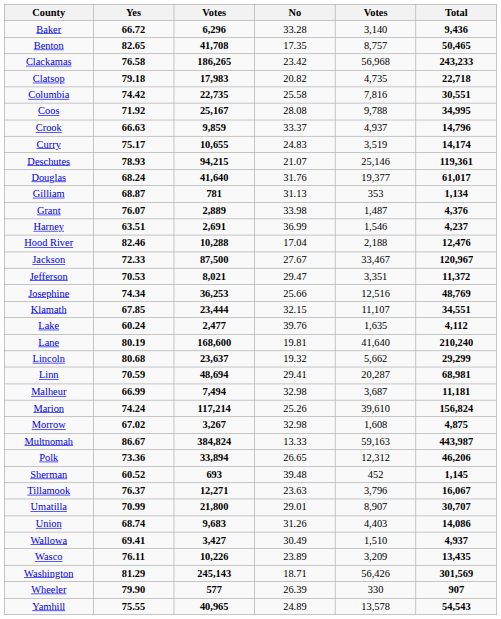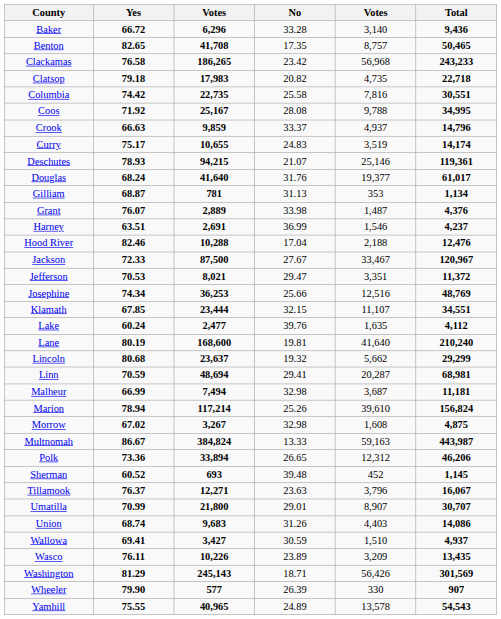 <table width="60%" class="wikitable sortable">
 <tr>
 <th width="11%">County</th>
 <th width="10%">Yes</th>
 <th width="10%">Votes</th>
 <th width="10%">No</th>
 <th width="10%">Votes</th>
 <th width="10%">Total</th>
 </tr>
 <tr>
 <td align="center"><a href='#'>Baker</a></td>
 <td align="center"><strong>66.72</strong></td>
 <td align="center"><strong>6,296</strong></td>
 <td align="center">33.28</td>
 <td align="center">3,140</td>
 <td align="center"><strong>9,436</strong></td>
 </tr>
 <tr>
 <td align="center"><a href='#'>Benton</a></td>
 <td align="center"><strong>82.65</strong></td>
 <td align="center"><strong>41,708</strong></td>
 <td align="center">17.35</td>
 <td align="center">8,757</td>
 <td align="center"><strong>50,465</strong></td>
 </tr>
 <tr>
 <td align="center"><a href='#'>Clackamas</a></td>
 <td align="center"><strong>76.58</strong></td>
 <td align="center"><strong>186,265</strong></td>
 <td align="center">23.42</td>
 <td align="center">56,968</td>
 <td align="center"><strong>243,233</strong></td>
 </tr>
 <tr>
 <td align="center"><a href='#'>Clatsop</a></td>
 <td align="center"><strong>79.18</strong></td>
 <td align="center"><strong>17,983</strong></td>
 <td align="center">20.82</td>
 <td align="center">4,735</td>
 <td align="center"><strong>22,718</strong></td>
 </tr>
 <tr>
 <td align="center"><a href='#'>Columbia</a></td>
 <td align="center"><strong>74.42</strong></td>
 <td align="center"><strong>22,735</strong></td>
 <td align="center">25.58</td>
 <td align="center">7,816</td>
 <td align="center"><strong>30,551</strong></td>
 </tr>
 <tr>
 <td align="center"><a href='#'>Coos</a></td>
 <td align="center"><strong>71.92</strong></td>
 <td align="center"><strong>25,167</strong></td>
 <td align="center">28.08</td>
 <td align="center">9,788</td>
 <td align="center"><strong>34,995</strong></td>
 </tr>
 <tr>
 <td align="center"><a href='#'>Crook</a></td>
 <td align="center"><strong>66.63</strong></td>
 <td align="center"><strong>9,859</strong></td>
 <td align="center">33.37</td>
 <td align="center">4,937</td>
 <td align="center"><strong>14,796</strong></td>
 </tr>
 <tr>
 <td align="center"><a href='#'>Curry</a></td>
 <td align="center"><strong>75.17</strong></td>
 <td align="center"><strong>10,655</strong></td>
 <td align="center">24.83</td>
 <td align="center">3,519</td>
 <td align="center"><strong>14,174</strong></td>
 </tr>
 <tr>
 <td align="center"><a href='#'>Deschutes</a></td>
 <td align="center"><strong>78.93</strong></td>
 <td align="center"><strong>94,215</strong></td>
 <td align="center">21.07</td>
 <td align="center">25,146</td>
 <td align="center"><strong>119,361</strong></td>
 </tr>
 <tr>
 <td align="center"><a href='#'>Douglas</a></td>
 <td align="center"><strong>68.24</strong></td>
 <td align="center"><strong>41,640</strong></td>
 <td align="center">31.76</td>
 <td align="center">19,377</td>
 <td align="center"><strong>61,017</strong></td>
 </tr>
 <tr>
 <td align="center"><a href='#'>Gilliam</a></td>
 <td align="center"><strong>68.87</strong></td>
 <td align="center"><strong>781</strong></td>
 <td align="center">31.13</td>
 <td align="center">353</td>
 <td align="center"><strong>1,134</strong></td>
 </tr>
 <tr>
 <td align="center"><a href='#'>Grant</a></td>
 <td align="center"><strong>76.07</strong></td>
 <td align="center"><strong>2,889</strong></td>
 <td align="center">33.98</td>
 <td align="center">1,487</td>
 <td align="center"><strong>4,376</strong></td>
 </tr>
 <tr>
 <td align="center"><a href='#'>Harney</a></td>
 <td align="center"><strong>63.51</strong></td>
 <td align="center"><strong>2,691</strong></td>
 <td align="center">36.99</td>
 <td align="center">1,546</td>
 <td align="center"><strong>4,237</strong></td>
 </tr>
 <tr>
 <td align="center"><a href='#'>Hood River</a></td>
 <td align="center"><strong>82.46</strong></td>
 <td align="center"><strong>10,288</strong></td>
 <td align="center">17.04</td>
 <td align="center">2,188</td>
 <td align="center"><strong>12,476</strong></td>
 </tr>
 <tr>
 <td align="center"><a href='#'>Jackson</a></td>
 <td align="center"><strong>72.33</strong></td>
 <td align="center"><strong>87,500</strong></td>
 <td align="center">27.67</td>
 <td align="center">33,467</td>
 <td align="center"><strong>120,967</strong></td>
 </tr>
 <tr>
 <td align="center"><a href='#'>Jefferson</a></td>
 <td align="center"><strong>70.53</strong></td>
 <td align="center"><strong>8,021</strong></td>
 <td align="center">29.47</td>
 <td align="center">3,351</td>
 <td align="center"><strong>11,372</strong></td>
 </tr>
 <tr>
 <td align="center"><a href='#'>Josephine</a></td>
 <td align="center"><strong>74.34</strong></td>
 <td align="center"><strong>36,253</strong></td>
 <td align="center">25.66</td>
 <td align="center">12,516</td>
 <td align="center"><strong>48,769</strong></td>
 </tr>
 <tr>
 <td align="center"><a href='#'>Klamath</a></td>
 <td align="center"><strong>67.85</strong></td>
 <td align="center"><strong>23,444</strong></td>
 <td align="center">32.15</td>
 <td align="center">11,107</td>
 <td align="center"><strong>34,551</strong></td>
 </tr>
 <tr>
 <td align="center"><a href='#'>Lake</a></td>
 <td align="center"><strong>60.24</strong></td>
 <td align="center"><strong>2,477</strong></td>
 <td align="center">39.76</td>
 <td align="center">1,635</td>
 <td align="center"><strong>4,112</strong></td>
 </tr>
 <tr>
 <td align="center"><a href='#'>Lane</a></td>
 <td align="center"><strong>80.19</strong></td>
 <td align="center"><strong>168,600</strong></td>
 <td align="center">19.81</td>
 <td align="center">41,640</td>
 <td align="center"><strong>210,240</strong></td>
 </tr>
 <tr>
 <td align="center"><a href='#'>Lincoln</a></td>
 <td align="center"><strong>80.68</strong></td>
 <td align="center"><strong>23,637</strong></td>
 <td align="center">19.32</td>
 <td align="center">5,662</td>
 <td align="center"><strong>29,299</strong></td>
 </tr>
 <tr>
 <td align="center"><a href='#'>Linn</a></td>
 <td align="center"><strong>70.59</strong></td>
 <td align="center"><strong>48,694</strong></td>
 <td align="center">29.41</td>
 <td align="center">20,287</td>
 <td align="center"><strong>68,981</strong></td>
 </tr>
 <tr>
 <td align="center"><a href='#'>Malheur</a></td>
 <td align="center"><strong>66.99</strong></td>
 <td align="center"><strong>7,494</strong></td>
 <td align="center">32.98</td>
 <td align="center">3,687</td>
 <td align="center"><strong>11,181</strong></td>
 </tr>
 <tr>
 <td align="center"><a href='#'>Marion</a></td>
-<td align="center"><strong>74.24</strong></td>
+<td align="center"><strong>78.94</strong></td>
 <td align="center"><strong>117,214</strong></td>
 <td align="center">25.26</td>
 <td align="center">39,610</td>
 <td align="center"><strong>156,824</strong></td>
 </tr>
 <tr>
 <td align="center"><a href='#'>Morrow</a></td>
 <td align="center"><strong>67.02</strong></td>
 <td align="center"><strong>3,267</strong></td>
 <td align="center">32.98</td>
 <td align="center">1,608</td>
 <td align="center"><strong>4,875</strong></td>
 </tr>
 <tr>
 <td align="center"><a href='#'>Multnomah</a></td>
 <td align="center"><strong>86.67</strong></td>
 <td align="center"><strong>384,824</strong></td>
 <td align="center">13.33</td>
 <td align="center">59,163</td>
 <td align="center"><strong>443,987</strong></td>
 </tr>
 <tr>
 <td align="center"><a href='#'>Polk</a></td>
 <td align="center"><strong>73.36</strong></td>
 <td align="center"><strong>33,894</strong></td>
 <td align="center">26.65</td>
 <td align="center">12,312</td>
 <td align="center"><strong>46,206</strong></td>
 </tr>
 <tr>
 <td align="center"><a href='#'>Sherman</a></td>
 <td align="center"><strong>60.52</strong></td>
 <td align="center"><strong>693</strong></td>
 <td align="center">39.48</td>
 <td align="center">452</td>
 <td align="center"><strong>1,145</strong></td>
 </tr>
 <tr>
 <td align="center"><a href='#'>Tillamook</a></td>
 <td align="center"><strong>76.37</strong></td>
 <td align="center"><strong>12,271</strong></td>
 <td align="center">23.63</td>
 <td align="center">3,796</td>
 <td align="center"><strong>16,067</strong></td>
 </tr>
 <tr>
 <td align="center"><a href='#'>Umatilla</a></td>
 <td align="center"><strong>70.99</strong></td>
 <td align="center"><strong>21,800</strong></td>
 <td align="center">29.01</td>
 <td align="center">8,907</td>
 <td align="center"><strong>30,707</strong></td>
 </tr>
 <tr>
 <td align="center"><a href='#'>Union</a></td>
 <td align="center"><strong>68.74</strong></td>
 <td align="center"><strong>9,683</strong></td>
 <td align="center">31.26</td>
 <td align="center">4,403</td>
 <td align="center"><strong>14,086</strong></td>
 </tr>
 <tr>
 <td align="center"><a href='#'>Wallowa</a></td>
 <td align="center"><strong>69.41</strong></td>
 <td align="center"><strong>3,427</strong></td>
-<td align="center">30.49</td>
+<td align="center">30.59</td>
 <td align="center">1,510</td>
 <td align="center"><strong>4,937</strong></td>
 </tr>
 <tr>
 <td align="center"><a href='#'>Wasco</a></td>
 <td align="center"><strong>76.11</strong></td>
 <td align="center"><strong>10,226</strong></td>
 <td align="center">23.89</td>
 <td align="center">3,209</td>
 <td align="center"><strong>13,435</strong></td>
 </tr>
 <tr>
 <td align="center"><a href='#'>Washington</a></td>
 <td align="center"><strong>81.29</strong></td>
 <td align="center"><strong>245,143</strong></td>
 <td align="center">18.71</td>
 <td align="center">56,426</td>
 <td align="center"><strong>301,569</strong></td>
 </tr>
 <tr>
 <td align="center"><a href='#'>Wheeler</a></td>
 <td align="center"><strong>79.90</strong></td>
 <td align="center"><strong>577</strong></td>
 <td align="center">26.39</td>
 <td align="center">330</td>
 <td align="center"><strong>907</strong></td>
 </tr>
 <tr>
 <td align="center"><a href='#'>Yamhill</a></td>
 <td align="center"><strong>75.55</strong></td>
 <td align="center"><strong>40,965</strong></td>
 <td align="center">24.89</td>
 <td align="center">13,578</td>
 <td align="center"><strong>54,543</strong></td>
 </tr>
 </table>
